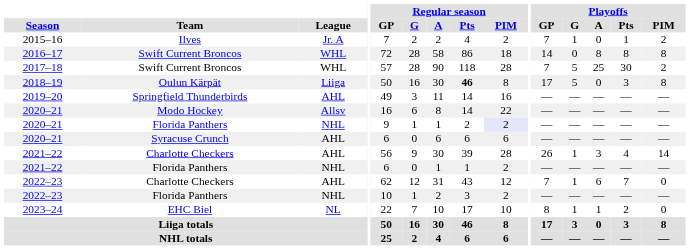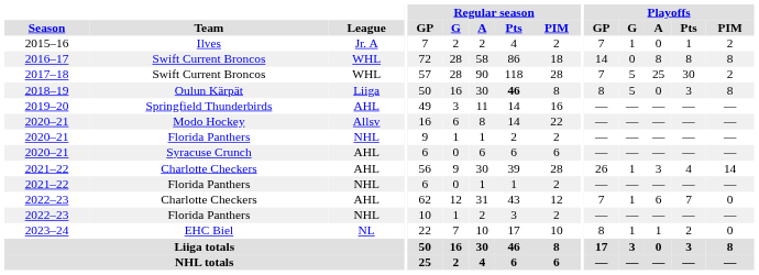 <table border="0" cellpadding="1" cellspacing="0" style="text-align:center; width:60em;">
 <tr bgcolor="#e0e0e0">
 <th colspan="3" bgcolor="#ffffff"></th>
 <th rowspan="100" bgcolor="#ffffff"></th>
 <th colspan="5"><a href='#'>Regular season</a></th>
 <th rowspan="100" bgcolor="#ffffff"></th>
 <th colspan="5"><a href='#'>Playoffs</a></th>
 </tr>
 <tr bgcolor="#e0e0e0">
 <th><a href='#'>Season</a></th>
 <th>Team</th>
 <th>League</th>
 <th>GP</th>
 <th><a href='#'>G</a></th>
 <th><a href='#'>A</a></th>
 <th><a href='#'>Pts</a></th>
 <th><a href='#'>PIM</a></th>
 <th>GP</th>
 <th>G</th>
 <th>A</th>
 <th>Pts</th>
 <th>PIM</th>
 </tr>
 <tr>
 <td>2015–16</td>
 <td><a href='#'>Ilves</a></td>
 <td><a href='#'>Jr. A</a></td>
 <td>7</td>
 <td>2</td>
 <td>2</td>
 <td>4</td>
 <td>2</td>
 <td>7</td>
 <td>1</td>
 <td>0</td>
 <td>1</td>
 <td>2</td>
 </tr>
 <tr bgcolor="#f0f0f0">
 <td><a href='#'>2016–17</a></td>
 <td><a href='#'>Swift Current Broncos</a></td>
 <td><a href='#'>WHL</a></td>
 <td>72</td>
 <td>28</td>
 <td>58</td>
 <td>86</td>
 <td>18</td>
 <td>14</td>
 <td>0</td>
 <td>8</td>
 <td>8</td>
 <td>8</td>
 </tr>
 <tr>
 <td><a href='#'>2017–18</a></td>
 <td>Swift Current Broncos</td>
 <td>WHL</td>
 <td>57</td>
 <td>28</td>
 <td>90</td>
 <td>118</td>
 <td>28</td>
 <td>7</td>
 <td>5</td>
 <td>25</td>
 <td>30</td>
 <td>2</td>
 </tr>
 <tr bgcolor="#f0f0f0">
 <td><a href='#'>2018–19</a></td>
 <td><a href='#'>Oulun Kärpät</a></td>
 <td><a href='#'>Liiga</a></td>
 <td>50</td>
 <td>16</td>
 <td>30</td>
 <td><strong>46</strong></td>
 <td>8</td>
-<td>17</td>
+<td>8</td>
 <td>5</td>
 <td>0</td>
 <td>3</td>
 <td>8</td>
 </tr>
 <tr>
 <td><a href='#'>2019–20</a></td>
 <td><a href='#'>Springfield Thunderbirds</a></td>
 <td><a href='#'>AHL</a></td>
 <td>49</td>
 <td>3</td>
 <td>11</td>
 <td>14</td>
 <td>16</td>
 <td>—</td>
 <td>—</td>
 <td>—</td>
 <td>—</td>
 <td>—</td>
 </tr>
 <tr bgcolor="#f0f0f0">
 <td><a href='#'>2020–21</a></td>
 <td><a href='#'>Modo Hockey</a></td>
 <td><a href='#'>Allsv</a></td>
 <td>16</td>
 <td>6</td>
 <td>8</td>
 <td>14</td>
 <td>22</td>
 <td>—</td>
 <td>—</td>
 <td>—</td>
 <td>—</td>
 <td>—</td>
 </tr>
 <tr>
 <td><a href='#'>2020–21</a></td>
 <td><a href='#'>Florida Panthers</a></td>
 <td><a href='#'>NHL</a></td>
 <td>9</td>
 <td>1</td>
 <td>1</td>
 <td>2</td>
-<td style="background: lavender;">2</td>
+<td>2</td>
 <td>—</td>
 <td>—</td>
 <td>—</td>
 <td>—</td>
 <td>—</td>
 </tr>
 <tr bgcolor="#f0f0f0">
 <td><a href='#'>2020–21</a></td>
 <td><a href='#'>Syracuse Crunch</a></td>
 <td>AHL</td>
 <td>6</td>
 <td>0</td>
 <td>6</td>
 <td>6</td>
 <td>6</td>
 <td>—</td>
 <td>—</td>
 <td>—</td>
 <td>—</td>
 <td>—</td>
 </tr>
 <tr>
 <td><a href='#'>2021–22</a></td>
 <td><a href='#'>Charlotte Checkers</a></td>
 <td>AHL</td>
 <td>56</td>
 <td>9</td>
 <td>30</td>
 <td>39</td>
 <td>28</td>
 <td>26</td>
 <td>1</td>
 <td>3</td>
 <td>4</td>
 <td>14</td>
 </tr>
 <tr bgcolor="#f0f0f0">
 <td><a href='#'>2021–22</a></td>
 <td>Florida Panthers</td>
 <td>NHL</td>
 <td>6</td>
 <td>0</td>
 <td>1</td>
 <td>1</td>
 <td>2</td>
 <td>—</td>
 <td>—</td>
 <td>—</td>
 <td>—</td>
 <td>—</td>
 </tr>
 <tr>
 <td><a href='#'>2022–23</a></td>
 <td>Charlotte Checkers</td>
 <td>AHL</td>
 <td>62</td>
 <td>12</td>
 <td>31</td>
 <td>43</td>
 <td>12</td>
 <td>7</td>
 <td>1</td>
 <td>6</td>
 <td>7</td>
 <td>0</td>
 </tr>
 <tr bgcolor="#f0f0f0">
 <td><a href='#'>2022–23</a></td>
 <td>Florida Panthers</td>
 <td>NHL</td>
 <td>10</td>
 <td>1</td>
 <td>2</td>
 <td>3</td>
 <td>2</td>
 <td>—</td>
 <td>—</td>
 <td>—</td>
 <td>—</td>
 <td>—</td>
 </tr>
 <tr>
 <td><a href='#'>2023–24</a></td>
 <td><a href='#'>EHC Biel</a></td>
 <td><a href='#'>NL</a></td>
 <td>22</td>
 <td>7</td>
 <td>10</td>
 <td>17</td>
 <td>10</td>
 <td>8</td>
 <td>1</td>
 <td>1</td>
 <td>2</td>
 <td>0</td>
 </tr>
 <tr bgcolor="#e0e0e0">
 <th colspan="3">Liiga totals</th>
 <th>50</th>
 <th>16</th>
 <th>30</th>
 <th>46</th>
 <th>8</th>
 <th>17</th>
 <th>3</th>
 <th>0</th>
 <th>3</th>
 <th>8</th>
 </tr>
 <tr bgcolor="#e0e0e0">
 <th colspan="3">NHL totals</th>
 <th>25</th>
 <th>2</th>
 <th>4</th>
 <th>6</th>
 <th>6</th>
 <th>—</th>
 <th>—</th>
 <th>—</th>
 <th>—</th>
 <th>—</th>
 </tr>
 </table>
